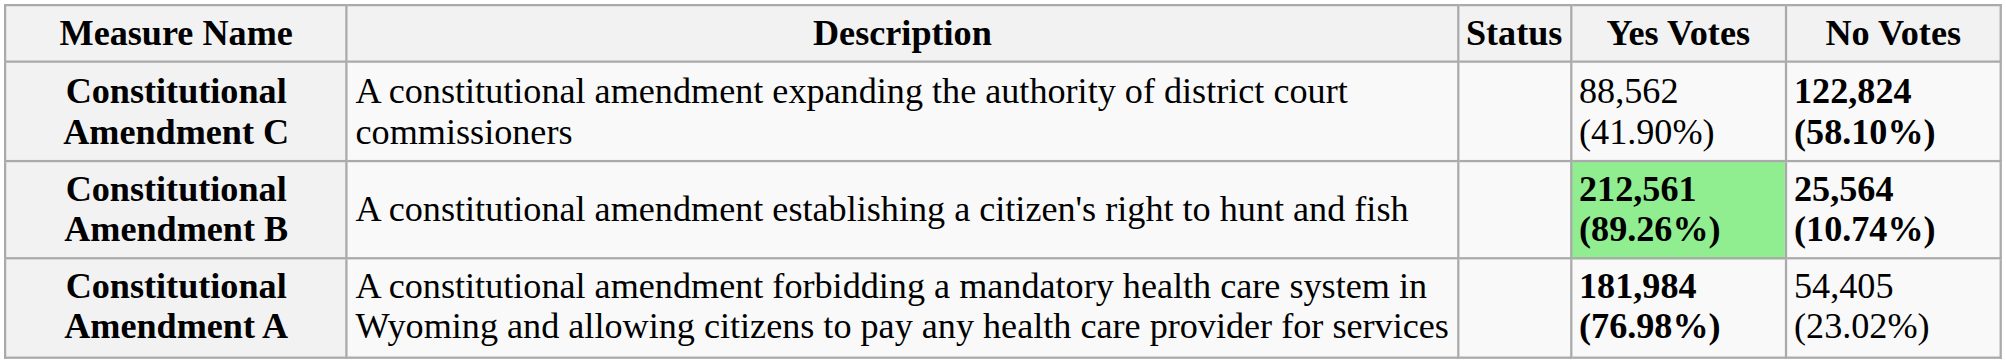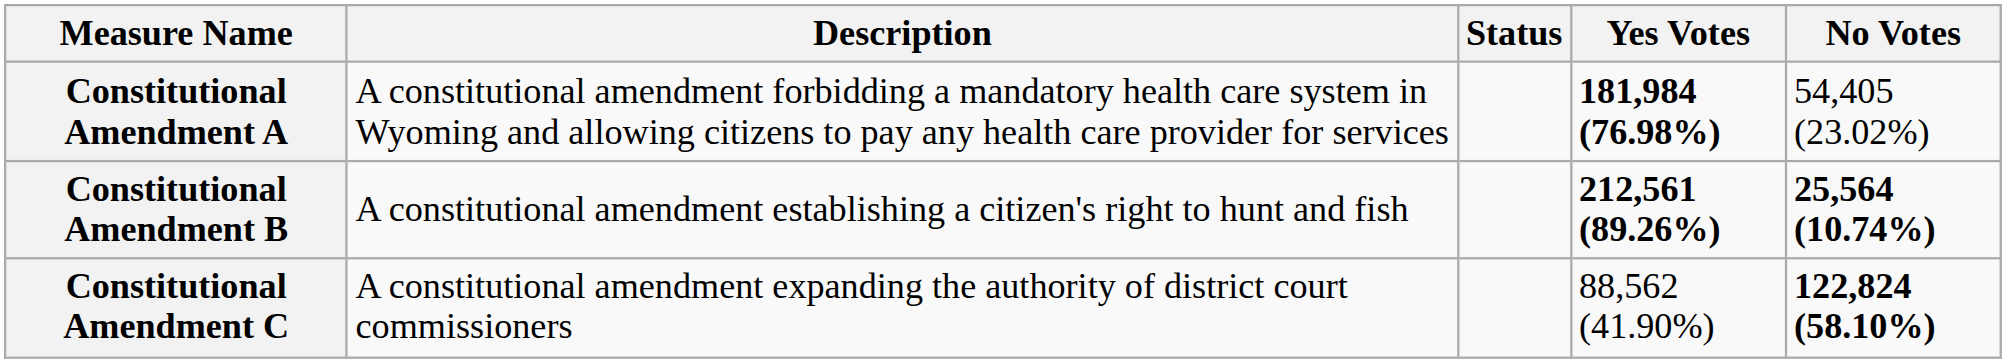 <table class="wikitable sortable plainrowheaders" style="width:100%">
 <tr>
 <th scope="col">Measure Name</th>
 <th scope="col">Description</th>
 <th scope="col">Status</th>
 <th scope="col">Yes Votes</th>
 <th scope="col">No Votes</th>
 </tr>
 <tr>
+<th scope=row>Constitutional Amendment A</th>
+<td>A constitutional amendment forbidding a mandatory health care system in Wyoming and allowing citizens to pay any health care provider for services</td>
+<td></td>
+<td><strong>181,984 (76.98%)</strong></td>
+<td>54,405 (23.02%)</td>
+</tr>
+<tr>
+<th scope=row>Constitutional Amendment B</th>
+<td>A constitutional amendment establishing a citizen's right to hunt and fish</td>
+<td></td>
+<td><strong>212,561 (89.26%)</strong></td>
+<td><strong>25,564 (10.74%)</strong></td>
+</tr>
+<tr>
 <th scope=row>Constitutional Amendment C</th>
 <td>A constitutional amendment expanding the authority of district court commissioners</td>
 <td></td>
 <td>88,562 (41.90%)</td>
 <td><strong>122,824 (58.10%)</strong></td>
 </tr>
-<tr>
-<th scope=row>Constitutional Amendment B</th>
-<td>A constitutional amendment establishing a citizen's right to hunt and fish</td>
-<td></td>
-<td style="background: lightgreen;"><strong>212,561 (89.26%)</strong></td>
-<td><strong>25,564 (10.74%)</strong></td>
-</tr>
-<tr>
-<th scope=row>Constitutional Amendment A</th>
-<td>A constitutional amendment forbidding a mandatory health care system in Wyoming and allowing citizens to pay any health care provider for services</td>
-<td></td>
-<td><strong>181,984 (76.98%)</strong></td>
-<td>54,405 (23.02%)</td>
-</tr>
 </table>
